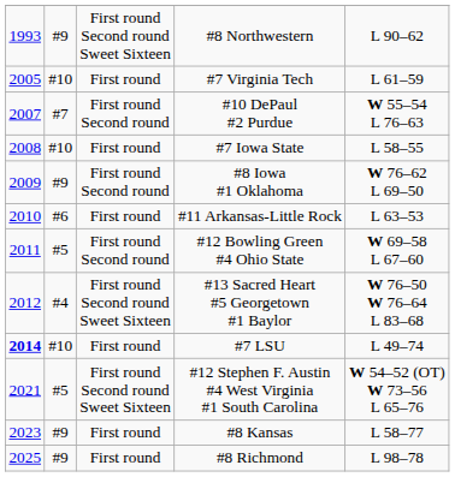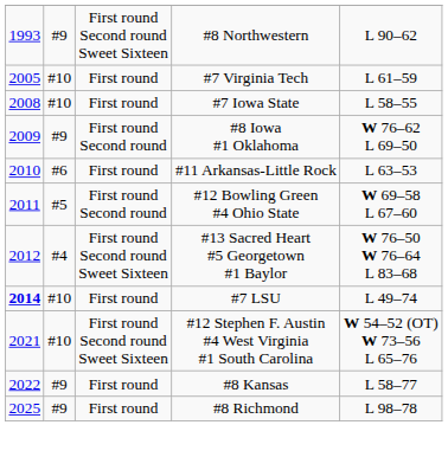 <table class="wikitable" style="text-align:center">
 <tr>
 </tr>
 <tr>
 <td rowspan=1><a href='#'>1993</a></td>
 <td>#9</td>
 <td>First round<br>Second round<br>Sweet Sixteen</td>
 <td>#8 Northwestern</td>
 <td>L 90–62</td>
 </tr>
 <tr style="text-align:center;">
 <td rowspan=1><a href='#'>2005</a></td>
 <td>#10</td>
 <td>First round</td>
 <td>#7 Virginia Tech</td>
 <td>L 61–59</td>
-</tr>
-<tr style="text-align:center;">
-<td rowspan=1><a href='#'>2007</a></td>
-<td>#7</td>
-<td>First round<br>Second round</td>
-<td>#10 DePaul<br>#2 Purdue</td>
-<td><strong>W</strong> 55–54<br>L 76–63</td>
 </tr>
 <tr style="text-align:center;">
 <td rowspan=1><a href='#'>2008</a></td>
 <td>#10</td>
 <td>First round</td>
 <td>#7 Iowa State</td>
 <td>L 58–55</td>
 </tr>
 <tr style="text-align:center;">
 <td rowspan=1><a href='#'>2009</a></td>
 <td>#9</td>
 <td>First round<br>Second round</td>
 <td>#8 Iowa<br>#1 Oklahoma</td>
 <td><strong>W</strong> 76–62<br>L 69–50</td>
 </tr>
 <tr style="text-align:center;">
 <td rowspan=1><a href='#'>2010</a></td>
 <td>#6</td>
 <td>First round</td>
 <td>#11 Arkansas-Little Rock</td>
 <td>L 63–53</td>
 </tr>
 <tr style="text-align:center;">
 <td rowspan=1><a href='#'>2011</a></td>
 <td>#5</td>
 <td>First round<br>Second round</td>
 <td>#12 Bowling Green<br>#4 Ohio State</td>
 <td><strong>W</strong> 69–58<br>L 67–60</td>
 </tr>
 <tr style="text-align:center;">
 <td rowspan=1><a href='#'>2012</a></td>
 <td>#4</td>
 <td>First round<br>Second round<br>Sweet Sixteen</td>
 <td>#13 Sacred Heart<br>#5 Georgetown<br>#1 Baylor</td>
 <td><strong>W</strong> 76–50<br><strong>W</strong> 76–64<br>L 83–68</td>
 </tr>
 <tr style="text-align:center;">
 <td rowspan=1><strong><a href='#'>2014</a></strong></td>
 <td>#10</td>
 <td>First round</td>
 <td>#7 LSU</td>
 <td>L 49–74</td>
 </tr>
 <tr style="text-align:center;">
 <td rowspan=1><a href='#'>2021</a></td>
-<td>#5</td>
+<td>#10</td>
 <td>First round<br>Second round<br>Sweet Sixteen</td>
 <td>#12 Stephen F. Austin<br>#4 West Virginia<br>#1 South Carolina</td>
 <td><strong>W</strong> 54–52 (OT)<br><strong>W</strong> 73–56<br>L 65–76</td>
 </tr>
 <tr style="text-align:center;">
-<td><a href='#'>2023</a></td>
+<td><a href='#'>2022</a></td>
 <td>#9</td>
 <td>First round</td>
 <td>#8 Kansas</td>
 <td>L 58–77</td>
 </tr>
 <tr style="text-align:center;">
 <td><a href='#'>2025</a></td>
 <td>#9</td>
 <td>First round</td>
 <td>#8 Richmond</td>
 <td>L 98–78</td>
 </tr>
 </table>
